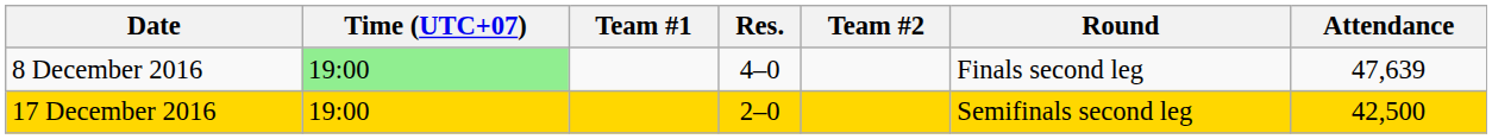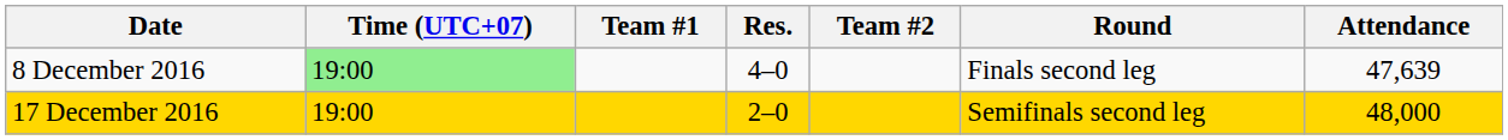 <table class="wikitable" style="text-align:left; width:100%;">
 <tr>
 <th>Date</th>
 <th>Time (<a href='#'>UTC+07</a>)</th>
 <th>Team #1</th>
 <th>Res.</th>
 <th>Team #2</th>
 <th>Round</th>
 <th>Attendance</th>
 </tr>
 <tr>
 <td>8 December 2016</td>
 <td style="background: lightgreen;">19:00</td>
 <td><strong></strong></td>
 <td style="text-align:center;">4–0</td>
 <td></td>
 <td>Finals second leg</td>
 <td style="text-align:center;">47,639</td>
 </tr>
 <tr bgcolor=gold>
 <td>17 December 2016</td>
 <td>19:00</td>
 <td><strong></strong></td>
 <td style="text-align:center;">2–0</td>
 <td></td>
 <td>Semifinals second leg</td>
-<td style="text-align:center;">42,500</td>
+<td style="text-align:center;">48,000</td>
 </tr>
 </table>
